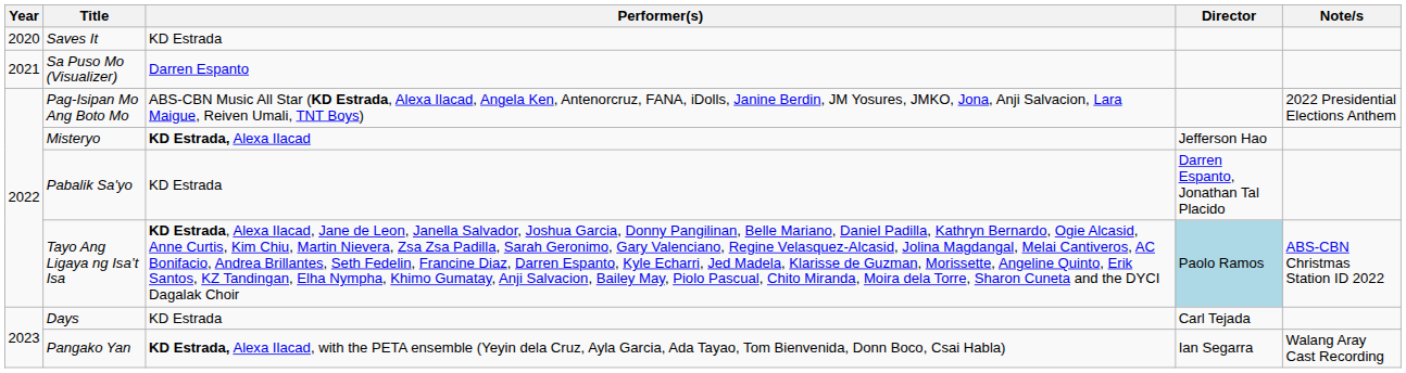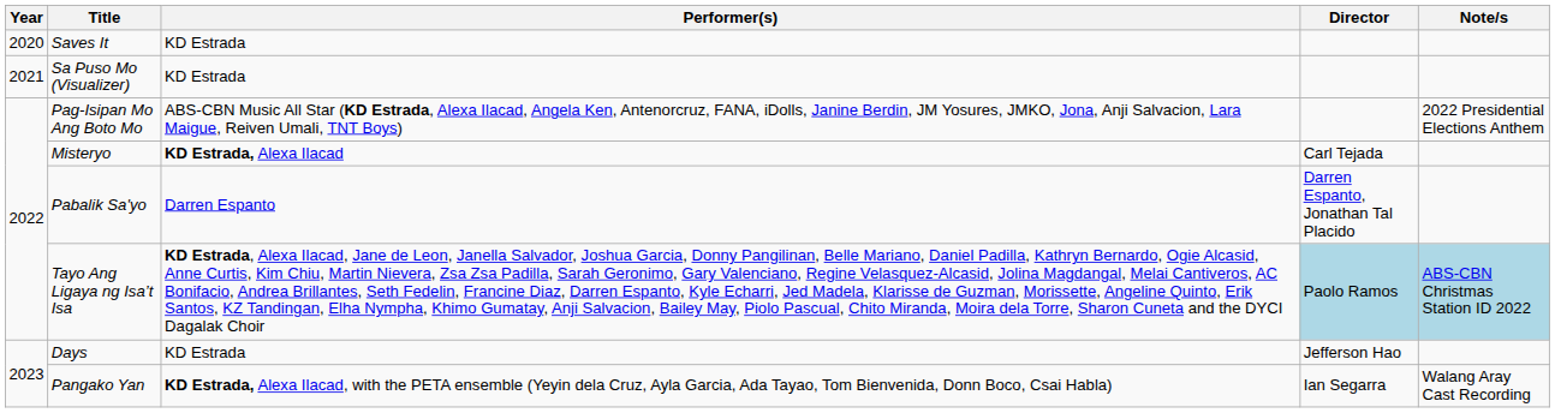 <table class="wikitable">
 <tr>
 <th>Year</th>
 <th>Title</th>
 <th>Performer(s)</th>
 <th>Director</th>
 <th>Note/s</th>
 </tr>
 <tr>
 <td>2020</td>
 <td><em>Saves It</em></td>
 <td>KD Estrada</td>
 <td></td>
 <td></td>
 </tr>
 <tr>
 <td>2021</td>
 <td><em>Sa Puso Mo (Visualizer)</em></td>
-<td><a href='#'>Darren Espanto</a></td>
+<td>KD Estrada</td>
 <td></td>
 <td></td>
 </tr>
 <tr>
 <td rowspan="4">2022</td>
 <td><em>Pag-Isipan Mo Ang Boto Mo</em></td>
 <td>ABS-CBN Music All Star (<strong>KD Estrada</strong>, <a href='#'>Alexa Ilacad</a>, <a href='#'>Angela Ken</a>, Antenorcruz, FANA, iDolls, <a href='#'>Janine Berdin</a>, JM Yosures, JMKO, <a href='#'>Jona</a>, Anji Salvacion, <a href='#'>Lara Maigue</a>, Reiven Umali, <a href='#'>TNT Boys</a>)</td>
 <td></td>
 <td>2022 Presidential Elections Anthem</td>
 </tr>
 <tr>
 <td><em>Misteryo</em></td>
 <td><strong>KD Estrada,</strong> <a href='#'>Alexa Ilacad</a></td>
-<td>Jefferson Hao</td>
+<td>Carl Tejada</td>
 <td></td>
 </tr>
 <tr>
 <td><em>Pabalik Sa'yo</em></td>
-<td>KD Estrada</td>
+<td><a href='#'>Darren Espanto</a></td>
 <td><a href='#'>Darren Espanto</a>, Jonathan Tal Placido</td>
 <td></td>
 </tr>
 <tr>
 <td><em>Tayo Ang Ligaya ng Isa’t Isa</em></td>
 <td><strong>KD Estrada</strong>, <a href='#'>Alexa Ilacad</a>, <a href='#'>Jane de Leon</a>, <a href='#'>Janella Salvador</a>, <a href='#'>Joshua Garcia</a>, <a href='#'>Donny Pangilinan</a>, <a href='#'>Belle Mariano</a>, <a href='#'>Daniel Padilla</a>, <a href='#'>Kathryn Bernardo</a>, <a href='#'>Ogie Alcasid</a>, <a href='#'>Anne Curtis</a>, <a href='#'>Kim Chiu</a>, <a href='#'>Martin Nievera</a>, <a href='#'>Zsa Zsa Padilla</a>, <a href='#'>Sarah Geronimo</a>, <a href='#'>Gary Valenciano</a>, <a href='#'>Regine Velasquez-Alcasid</a>, <a href='#'>Jolina Magdangal</a>, <a href='#'>Melai Cantiveros</a>, <a href='#'>AC Bonifacio</a>, <a href='#'>Andrea Brillantes</a>, <a href='#'>Seth Fedelin</a>, <a href='#'>Francine Diaz</a>, <a href='#'>Darren Espanto</a>, <a href='#'>Kyle Echarri</a>, <a href='#'>Jed Madela</a>, <a href='#'>Klarisse de Guzman</a>, <a href='#'>Morissette</a>, <a href='#'>Angeline Quinto</a>, <a href='#'>Erik Santos</a>, <a href='#'>KZ Tandingan</a>, <a href='#'>Elha Nympha</a>, <a href='#'>Khimo Gumatay</a>, <a href='#'>Anji Salvacion</a>, <a href='#'>Bailey May</a>, <a href='#'>Piolo Pascual</a>, <a href='#'>Chito Miranda</a>, <a href='#'>Moira dela Torre</a>, <a href='#'>Sharon Cuneta</a> and the DYCI Dagalak Choir</td>
 <td style="background: lightblue;">Paolo Ramos</td>
-<td><a href='#'>ABS-CBN</a> Christmas Station ID 2022</td>
+<td style="background: lightblue;"><a href='#'>ABS-CBN</a> Christmas Station ID 2022</td>
 </tr>
 <tr>
 <td rowspan="2">2023</td>
 <td><em>Days</em></td>
 <td>KD Estrada</td>
-<td>Carl Tejada</td>
+<td>Jefferson Hao</td>
 <td></td>
 </tr>
 <tr>
 <td><em>Pangako Yan</em></td>
 <td><strong>KD Estrada,</strong> <a href='#'>Alexa Ilacad</a>, with the PETA ensemble (Yeyin dela Cruz, Ayla Garcia, Ada Tayao, Tom Bienvenida, Donn Boco, Csai Habla)</td>
 <td>Ian Segarra</td>
 <td>Walang Aray Cast Recording</td>
 </tr>
 </table>
